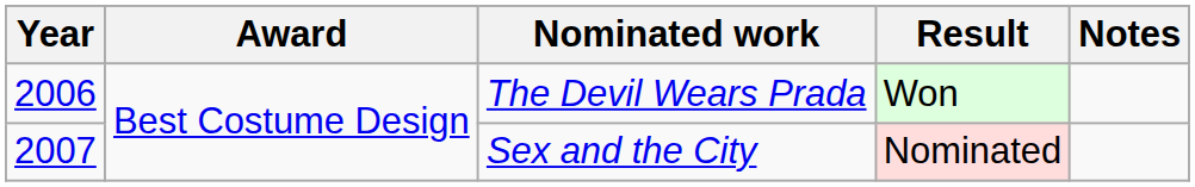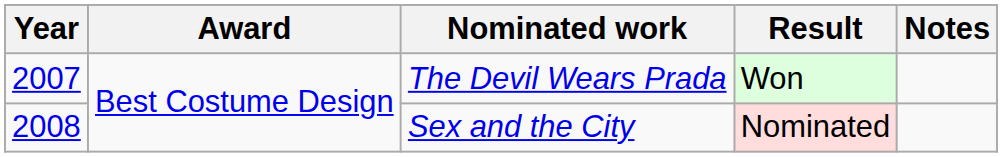 <table class="wikitable">
 <tr>
 <th>Year</th>
 <th>Award</th>
 <th>Nominated work</th>
 <th>Result</th>
 <th>Notes</th>
 </tr>
 <tr>
-<td><a href='#'>2006</a></td>
+<td><a href='#'>2007</a></td>
 <td rowspan="2"><a href='#'>Best Costume Design</a></td>
 <td><em><a href='#'>The Devil Wears Prada</a></em></td>
 <td style="background:#dfd;">Won</td>
 <td></td>
 </tr>
 <tr>
-<td><a href='#'>2007</a></td>
+<td><a href='#'>2008</a></td>
 <td><em><a href='#'>Sex and the City</a></em></td>
 <td style="background:#fdd;">Nominated</td>
 <td></td>
 </tr>
 </table>
